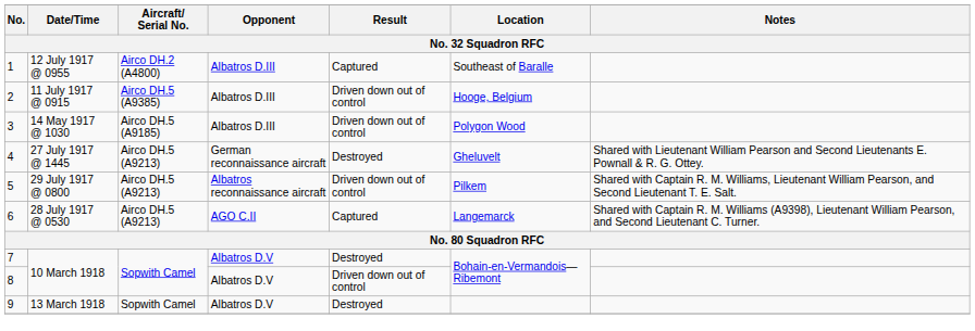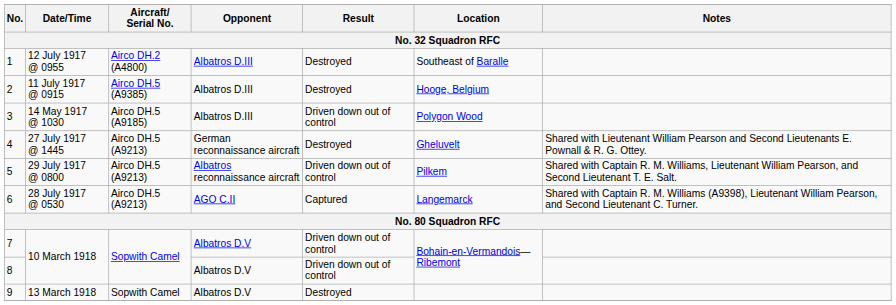 <table class="wikitable" style="font-size:90%;">
 <tr>
 </tr>
 <tr>
 <th>No.</th>
 <th width="110">Date/Time</th>
 <th width="110">Aircraft/<br>Serial No.</th>
 <th width="150">Opponent</th>
 <th width="150">Result</th>
 <th>Location</th>
 <th>Notes</th>
 </tr>
 <tr>
 <th colspan="7">No. 32 Squadron RFC</th>
 </tr>
 <tr>
 <td>1</td>
 <td>12 July 1917<br>@ 0955</td>
 <td><a href='#'>Airco DH.2</a><br>(A4800)</td>
 <td><a href='#'>Albatros D.III</a></td>
-<td>Captured</td>
+<td>Destroyed</td>
 <td>Southeast of <a href='#'>Baralle</a></td>
 <td></td>
 </tr>
 <tr>
 <td>2</td>
 <td>11 July 1917<br>@ 0915</td>
 <td><a href='#'>Airco DH.5</a><br>(A9385)</td>
 <td>Albatros D.III</td>
-<td>Driven down out of control</td>
+<td>Destroyed</td>
 <td><a href='#'>Hooge, Belgium</a></td>
 <td></td>
 </tr>
 <tr>
 <td>3</td>
 <td>14 May 1917<br>@ 1030</td>
 <td>Airco DH.5<br>(A9185)</td>
 <td>Albatros D.III</td>
 <td>Driven down out of control</td>
 <td><a href='#'>Polygon Wood</a></td>
 <td></td>
 </tr>
 <tr>
 <td>4</td>
 <td>27 July 1917<br>@ 1445</td>
 <td>Airco DH.5<br>(A9213)</td>
 <td>German reconnaissance aircraft</td>
 <td>Destroyed</td>
 <td><a href='#'>Gheluvelt</a></td>
 <td>Shared with Lieutenant William Pearson and Second Lieutenants E. Pownall & R. G. Ottey.</td>
 </tr>
 <tr>
 <td>5</td>
 <td>29 July 1917<br>@ 0800</td>
 <td>Airco DH.5<br>(A9213)</td>
 <td><a href='#'>Albatros</a> reconnaissance aircraft</td>
 <td>Driven down out of control</td>
 <td><a href='#'>Pilkem</a></td>
 <td>Shared with Captain R. M. Williams, Lieutenant William Pearson, and Second Lieutenant T. E. Salt.</td>
 </tr>
 <tr>
 <td>6</td>
 <td>28 July 1917<br>@ 0530</td>
 <td>Airco DH.5<br>(A9213)</td>
 <td><a href='#'>AGO C.II</a></td>
 <td>Captured</td>
 <td><a href='#'>Langemarck</a></td>
 <td>Shared with Captain R. M. Williams (A9398), Lieutenant William Pearson, and Second Lieutenant C. Turner.</td>
 </tr>
 <tr>
 <th colspan="7">No. 80 Squadron RFC</th>
 </tr>
 <tr>
 <td>7</td>
 <td rowspan="2">10 March 1918</td>
 <td rowspan="2"><a href='#'>Sopwith Camel</a></td>
 <td><a href='#'>Albatros D.V</a></td>
-<td>Destroyed</td>
+<td>Driven down out of control</td>
 <td rowspan="2"><a href='#'>Bohain-en-Vermandois</a>—<a href='#'>Ribemont</a></td>
 <td></td>
 </tr>
 <tr>
 <td>8</td>
 <td>Albatros D.V</td>
 <td>Driven down out of control</td>
 <td></td>
 </tr>
 <tr>
 <td>9</td>
 <td>13 March 1918</td>
 <td>Sopwith Camel</td>
 <td>Albatros D.V</td>
 <td>Destroyed</td>
 <td></td>
 <td></td>
 </tr>
 <tr>
 </tr>
 </table>
